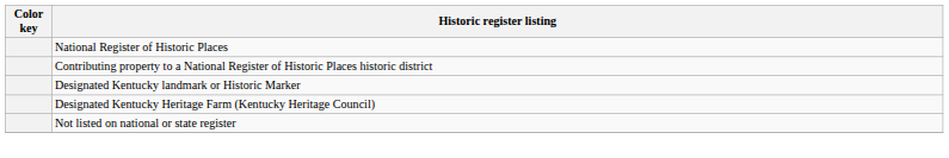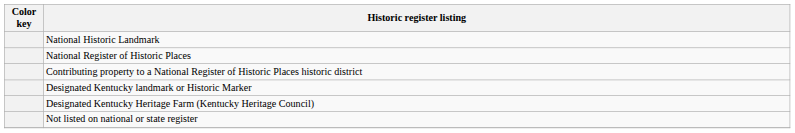 <table class="wikitable">
 <tr>
 <th style="width:5%;"><strong>Color key</strong></th>
 <th style="width:95%;"><strong>Historic register listing</strong></th>
+</tr>
+<tr>
+<th></th>
+<td>National Historic Landmark</td>
 </tr>
 <tr>
 <th></th>
 <td>National Register of Historic Places</td>
 </tr>
 <tr>
 <th></th>
 <td>Contributing property to a National Register of Historic Places historic district</td>
 </tr>
 <tr>
 <th></th>
 <td>Designated Kentucky landmark or Historic Marker</td>
 </tr>
 <tr>
 <th></th>
 <td>Designated Kentucky Heritage Farm (Kentucky Heritage Council)</td>
 </tr>
 <tr>
 <th></th>
 <td>Not listed on national or state register</td>
 </tr>
 <tr>
 </tr>
 </table>
